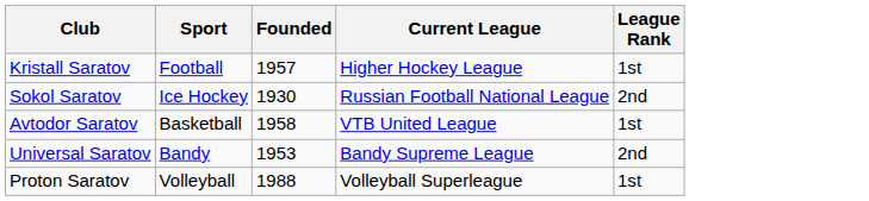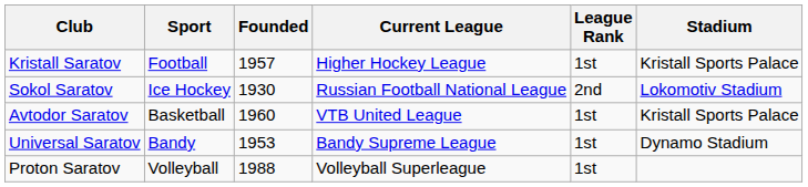 <table class="wikitable">
 <tr>
 <th>Club</th>
 <th>Sport</th>
 <th>Founded</th>
 <th>Current League</th>
 <th>League<br>Rank</th>
+<th>Stadium</th>
 </tr>
 <tr>
 <td><a href='#'>Kristall Saratov</a></td>
 <td><a href='#'>Football</a></td>
 <td>1957</td>
 <td><a href='#'>Higher Hockey League</a></td>
 <td>1st</td>
+<td>Kristall Sports Palace</td>
 </tr>
 <tr>
 <td><a href='#'>Sokol Saratov</a></td>
 <td><a href='#'>Ice Hockey</a></td>
 <td>1930</td>
 <td><a href='#'>Russian Football National League</a></td>
 <td>2nd</td>
+<td><a href='#'>Lokomotiv Stadium</a></td>
 </tr>
 <tr>
 <td><a href='#'>Avtodor Saratov</a></td>
 <td>Basketball</td>
-<td>1958</td>
+<td>1960</td>
 <td><a href='#'>VTB United League</a></td>
 <td>1st</td>
+<td>Kristall Sports Palace</td>
 </tr>
 <tr>
 <td><a href='#'>Universal Saratov</a></td>
 <td><a href='#'>Bandy</a></td>
 <td>1953</td>
 <td><a href='#'>Bandy Supreme League</a></td>
-<td>2nd</td>
+<td>1st</td>
+<td>Dynamo Stadium</td>
 </tr>
 <tr>
 <td>Proton Saratov</td>
 <td>Volleyball</td>
 <td>1988</td>
 <td>Volleyball Superleague</td>
 <td>1st</td>
+<td></td>
 </tr>
 </table>
